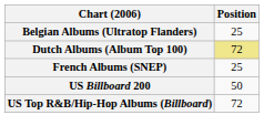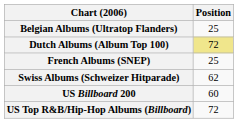 <table class="wikitable sortable plainrowheaders">
 <tr>
 <th>Chart (2006)</th>
 <th>Position</th>
 </tr>
 <tr>
 <th scope="row">Belgian Albums (Ultratop Flanders)</th>
 <td style="text-align:center;">25</td>
 </tr>
 <tr>
 <th scope="row">Dutch Albums (Album Top 100)</th>
 <td style="background: khaki; text-align:center;">72</td>
 </tr>
 <tr>
 <th scope="row">French Albums (SNEP)</th>
 <td style="text-align:center;">25</td>
 </tr>
 <tr>
+<th scope="row">Swiss Albums (Schweizer Hitparade)</th>
+<td style="text-align:center;">62</td>
+</tr>
+<tr>
 <th scope="row">US <em>Billboard</em> 200</th>
-<td style="text-align:center;">50</td>
+<td style="text-align:center;">60</td>
 </tr>
 <tr>
 <th scope="row">US Top R&B/Hip-Hop Albums (<em>Billboard</em>)</th>
 <td style="text-align:center;">72</td>
 </tr>
 </table>
